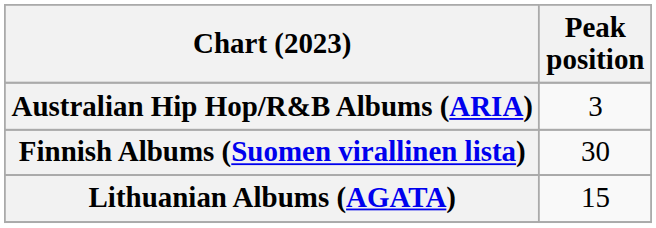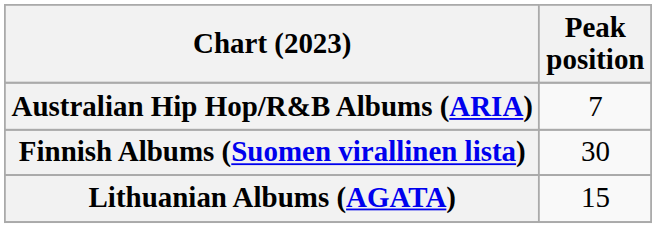 <table class="wikitable sortable plainrowheaders" style="text-align:center">
 <tr>
 <th scope="col">Chart (2023)</th>
 <th scope="col">Peak<br>position</th>
 </tr>
 <tr>
 </tr>
 <tr>
 <th scope="row">Australian Hip Hop/R&B Albums (<a href='#'>ARIA</a>)</th>
-<td>3</td>
+<td>7</td>
 </tr>
 <tr>
 </tr>
 <tr>
 </tr>
 <tr>
 </tr>
 <tr>
 </tr>
 <tr>
 </tr>
 <tr>
 </tr>
 <tr>
 <th scope="row">Finnish Albums (<a href='#'>Suomen virallinen lista</a>)</th>
 <td>30</td>
 </tr>
 <tr>
 </tr>
 <tr>
 </tr>
 <tr>
 <th scope="row">Lithuanian Albums (<a href='#'>AGATA</a>)</th>
 <td>15</td>
 </tr>
 <tr>
 </tr>
 <tr>
 </tr>
 <tr>
 </tr>
 <tr>
 </tr>
 <tr>
 </tr>
 <tr>
 </tr>
 <tr>
 </tr>
 </table>
